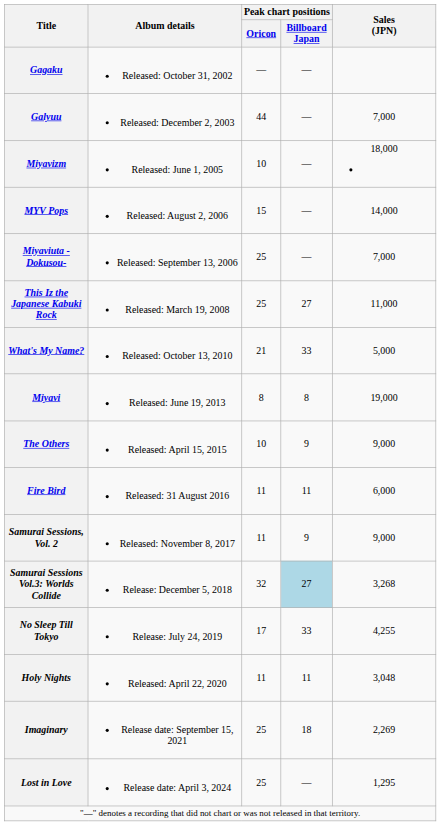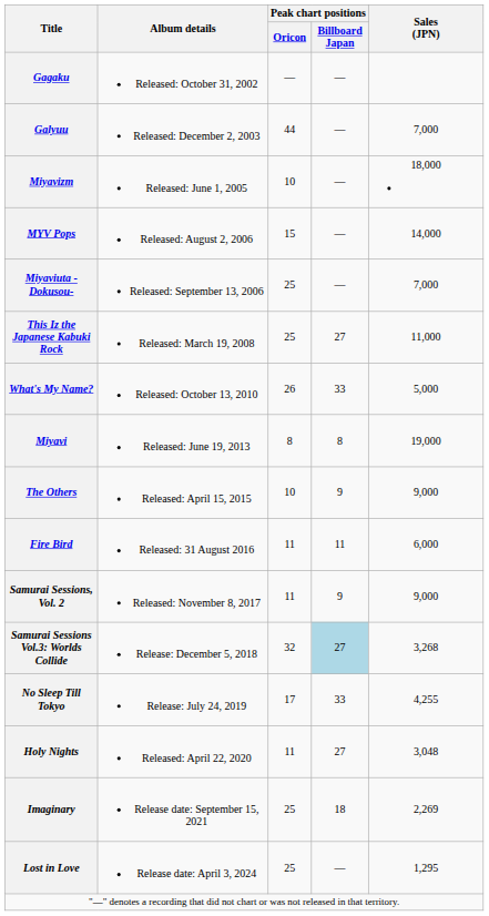 <table class="wikitable plainrowheaders" style="text-align:center;">
 <tr>
 <th rowspan="2" style="width:8em;">Title</th>
 <th rowspan="2" style="width:15em;">Album details</th>
 <th colspan="2">Peak chart positions</th>
 <th rowspan="2" style="width:10em;">Sales<br>(JPN)</th>
 </tr>
 <tr>
 <th><a href='#'>Oricon</a><br></th>
 <th><a href='#'>Billboard<br>Japan</a></th>
 </tr>
 <tr>
 <th scope="row"><em><a href='#'>Gagaku</a></em></th>
 <td><br><ul><li>Released: October 31, 2002</li></ul></td>
 <td>—</td>
 <td>—</td>
 <td></td>
 </tr>
 <tr>
 <th scope="row"><em><a href='#'>Galyuu</a></em></th>
 <td><br><ul><li>Released: December 2, 2003</li></ul></td>
 <td>44</td>
 <td>—</td>
 <td>7,000</td>
 </tr>
 <tr>
 <th scope="row"><em><a href='#'>Miyavizm</a></em></th>
 <td><br><ul><li>Released: June 1, 2005</li></ul></td>
 <td>10</td>
 <td>—</td>
 <td>18,000<br><ul><li></li></ul></td>
 </tr>
 <tr>
 <th scope="row"><em><a href='#'>MYV Pops</a></em></th>
 <td><br><ul><li>Released: August 2, 2006</li></ul></td>
 <td>15</td>
 <td>—</td>
 <td>14,000</td>
 </tr>
 <tr>
 <th scope="row"><em><a href='#'>Miyaviuta -Dokusou-</a></em></th>
 <td><br><ul><li>Released: September 13, 2006</li></ul></td>
 <td>25</td>
 <td>—</td>
 <td>7,000</td>
 </tr>
 <tr>
 <th scope="row"><em><a href='#'>This Iz the Japanese Kabuki Rock</a></em></th>
 <td><br><ul><li>Released: March 19, 2008</li></ul></td>
 <td>25</td>
 <td>27</td>
 <td>11,000</td>
 </tr>
 <tr>
 <th scope="row"><em><a href='#'>What's My Name?</a></em></th>
 <td><br><ul><li>Released: October 13, 2010</li></ul></td>
-<td>21</td>
+<td>26</td>
 <td>33</td>
 <td>5,000</td>
 </tr>
 <tr>
 <th scope="row"><em><a href='#'>Miyavi</a></em></th>
 <td><br><ul><li>Released: June 19, 2013</li></ul></td>
 <td>8</td>
 <td>8</td>
 <td>19,000</td>
 </tr>
 <tr>
 <th scope="row"><em><a href='#'>The Others</a></em></th>
 <td><br><ul><li>Released: April 15, 2015</li></ul></td>
 <td>10</td>
 <td>9</td>
 <td>9,000</td>
 </tr>
 <tr>
 <th scope="row"><em><a href='#'>Fire Bird</a></em></th>
 <td><br><ul><li>Released: 31 August 2016</li></ul></td>
 <td>11</td>
 <td>11</td>
 <td>6,000</td>
 </tr>
 <tr>
 <th scope="row"><em>Samurai Sessions, Vol. 2</em></th>
 <td><br><ul><li>Released: November 8, 2017</li></ul></td>
 <td>11</td>
 <td>9</td>
 <td>9,000</td>
 </tr>
 <tr>
 <th scope="row"><em>Samurai Sessions Vol.3: Worlds Collide</em></th>
 <td><br><ul><li>Release: December 5, 2018</li></ul></td>
 <td>32</td>
 <td style="background: lightblue;">27</td>
 <td>3,268</td>
 </tr>
 <tr>
 <th scope="row"><em>No Sleep Till Tokyo</em></th>
 <td><br><ul><li>Release: July 24, 2019</li></ul></td>
 <td>17</td>
 <td>33</td>
 <td>4,255</td>
 </tr>
 <tr>
 <th scope="row"><em>Holy Nights</em></th>
 <td><br><ul><li>Released: April 22, 2020</li></ul></td>
 <td>11</td>
-<td>11</td>
+<td>27</td>
 <td>3,048</td>
 </tr>
 <tr>
 <th scope="row"><em>Imaginary</em></th>
 <td><br><ul><li>Release date: September 15, 2021</li></ul></td>
 <td>25</td>
 <td>18</td>
 <td>2,269</td>
 </tr>
 <tr>
 <th scope="row"><em>Lost in Love</em></th>
 <td><br><ul><li>Release date: April 3, 2024</li></ul></td>
 <td>25</td>
 <td>—</td>
 <td>1,295</td>
 </tr>
 <tr>
 <td align="center" colspan="5" style="font-size:90%">"—" denotes a recording that did not chart or was not released in that territory.</td>
 </tr>
 </table>
